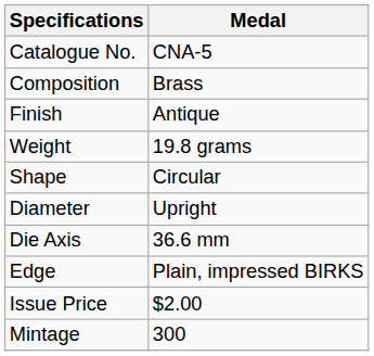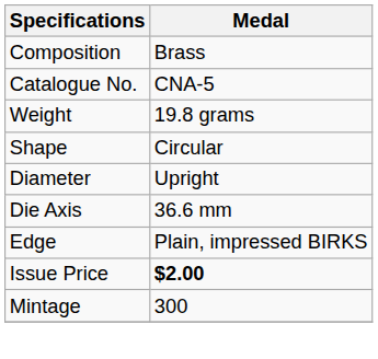 <table class="wikitable">
 <tr>
 <th>Specifications</th>
 <th>Medal</th>
 </tr>
 <tr>
-<td>Catalogue No.</td>
-<td>CNA-5</td>
-</tr>
-<tr>
 <td>Composition</td>
 <td>Brass</td>
 </tr>
 <tr>
-<td>Finish</td>
-<td>Antique</td>
+<td>Catalogue No.</td>
+<td>CNA-5</td>
 </tr>
 <tr>
 <td>Weight</td>
 <td>19.8 grams</td>
 </tr>
 <tr>
 <td>Shape</td>
 <td>Circular</td>
 </tr>
 <tr>
 <td>Diameter</td>
 <td>Upright</td>
 </tr>
 <tr>
 <td>Die Axis</td>
 <td>36.6 mm</td>
 </tr>
 <tr>
 <td>Edge</td>
 <td>Plain, impressed BIRKS</td>
 </tr>
 <tr>
 <td>Issue Price</td>
-<td>$2.00</td>
+<td><strong>$2.00</strong></td>
 </tr>
 <tr>
 <td>Mintage</td>
 <td>300</td>
 </tr>
 <tr>
 </tr>
 </table>
